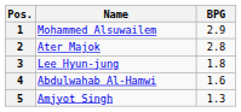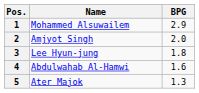 <table class=wikitable style="text-align:center;">
 <tr>
 <th width="13%">Pos.</th>
 <th width="70%">Name</th>
 <th width="17%">BPG</th>
 </tr>
 <tr>
 <th>1</th>
 <td align=left> <a href='#'>Mohammed Alsuwailem</a></td>
 <td>2.9</td>
 </tr>
 <tr>
 <th>2</th>
-<td align=left> <a href='#'>Ater Majok</a></td>
-<td>2.8</td>
+<td align=left> <a href='#'>Amjyot Singh</a></td>
+<td>2.0</td>
 </tr>
 <tr>
 <th>3</th>
 <td align=left> <a href='#'>Lee Hyun-jung</a></td>
 <td>1.8</td>
 </tr>
 <tr>
 <th>4</th>
 <td align=left> <a href='#'>Abdulwahab Al-Hamwi</a></td>
 <td>1.6</td>
 </tr>
 <tr>
 <th>5</th>
-<td align=left> <a href='#'>Amjyot Singh</a></td>
+<td align=left> <a href='#'>Ater Majok</a></td>
 <td>1.3</td>
 </tr>
 </table>
